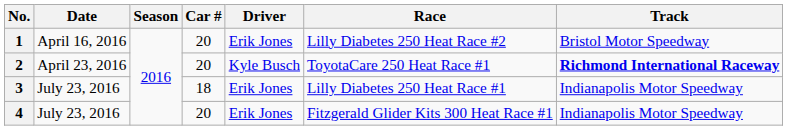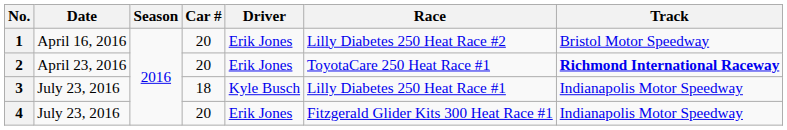 <table class="wikitable sortable">
 <tr>
 <th scope="col">No.</th>
 <th scope="col">Date</th>
 <th scope="col">Season</th>
 <th scope="col">Car #</th>
 <th scope="col">Driver</th>
 <th scope="col">Race</th>
 <th scope="col">Track</th>
 </tr>
 <tr>
 <th scope="row">1</th>
 <td>April 16, 2016</td>
 <td rowspan="4" style="text-align:center;"><a href='#'>2016</a></td>
 <td style="text-align:center;">20</td>
 <td><a href='#'>Erik Jones</a></td>
 <td><a href='#'>Lilly Diabetes 250 Heat Race #2</a></td>
 <td><a href='#'>Bristol Motor Speedway</a></td>
 </tr>
 <tr>
 <th scope="row">2</th>
 <td>April 23, 2016</td>
 <td style="text-align:center;">20</td>
-<td><a href='#'>Kyle Busch</a></td>
+<td><a href='#'>Erik Jones</a></td>
 <td><a href='#'>ToyotaCare 250 Heat Race #1</a></td>
 <td><strong><a href='#'>Richmond International Raceway</a></strong></td>
 </tr>
 <tr>
 <th scope="row">3</th>
 <td>July 23, 2016</td>
 <td style="text-align:center;">18</td>
-<td><a href='#'>Erik Jones</a></td>
+<td><a href='#'>Kyle Busch</a></td>
 <td><a href='#'>Lilly Diabetes 250 Heat Race #1</a></td>
 <td><a href='#'>Indianapolis Motor Speedway</a></td>
 </tr>
 <tr>
 <th scope="row">4</th>
 <td>July 23, 2016</td>
 <td style="text-align:center;">20</td>
 <td><a href='#'>Erik Jones</a></td>
 <td><a href='#'>Fitzgerald Glider Kits 300 Heat Race #1</a></td>
 <td><a href='#'>Indianapolis Motor Speedway</a></td>
 </tr>
 </table>
